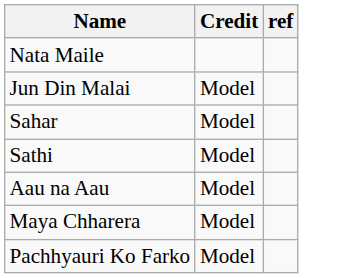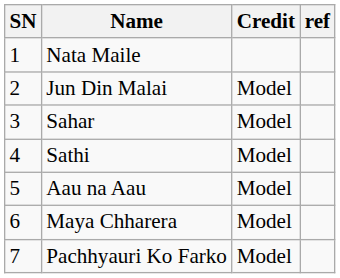 <table class="wikitable sortable">
 <tr>
+<th>SN</th>
 <th>Name</th>
 <th>Credit</th>
 <th>ref</th>
 </tr>
 <tr>
+<td>1</td>
 <td>Nata Maile</td>
 <td></td>
 <td></td>
 </tr>
 <tr>
+<td>2</td>
 <td>Jun Din Malai</td>
 <td>Model</td>
 <td></td>
 </tr>
 <tr>
+<td>3</td>
 <td>Sahar</td>
 <td>Model</td>
 <td></td>
 </tr>
 <tr>
+<td>4</td>
 <td>Sathi</td>
 <td>Model</td>
 <td></td>
 </tr>
 <tr>
+<td>5</td>
 <td>Aau na Aau</td>
 <td>Model</td>
 <td></td>
 </tr>
 <tr>
+<td>6</td>
 <td>Maya Chharera</td>
 <td>Model</td>
 <td></td>
 </tr>
 <tr>
+<td>7</td>
 <td>Pachhyauri Ko Farko</td>
 <td>Model</td>
 <td></td>
 </tr>
 </table>
